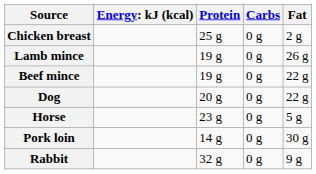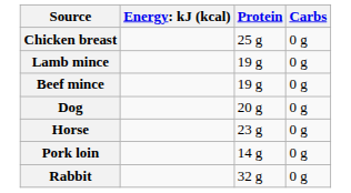 <table class="wikitable" style="margin: 1em auto;">
 <tr>
 <th>Source</th>
 <th><a href='#'>Energy</a>: kJ (kcal)</th>
 <th><a href='#'>Protein</a></th>
 <th><a href='#'>Carbs</a></th>
-<th>Fat</th>
 </tr>
 <tr>
 <th>Chicken breast</th>
 <td></td>
 <td>25 g</td>
 <td>0 g</td>
-<td>2 g</td>
 </tr>
 <tr>
 <th>Lamb mince</th>
 <td></td>
 <td>19 g</td>
 <td>0 g</td>
-<td>26 g</td>
 </tr>
 <tr>
 <th>Beef mince</th>
 <td></td>
 <td>19 g</td>
 <td>0 g</td>
-<td>22 g</td>
 </tr>
 <tr>
 <th>Dog</th>
 <td></td>
 <td>20 g</td>
 <td>0 g</td>
-<td>22 g</td>
 </tr>
 <tr>
 <th>Horse</th>
 <td></td>
 <td>23 g</td>
 <td>0 g</td>
-<td>5 g</td>
 </tr>
 <tr>
 <th>Pork loin</th>
 <td></td>
 <td>14 g</td>
 <td>0 g</td>
-<td>30 g</td>
 </tr>
 <tr>
 <th>Rabbit</th>
 <td></td>
 <td>32 g</td>
 <td>0 g</td>
-<td>9 g</td>
 </tr>
 </table>
